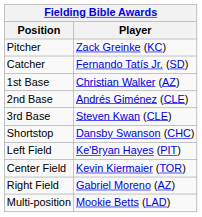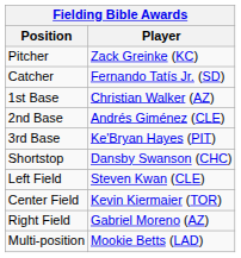 <table class="wikitable">
 <tr>
 <th colspan="9"><a href='#'>Fielding Bible Awards</a></th>
 </tr>
 <tr>
 <th>Position</th>
 <th>Player</th>
 </tr>
 <tr>
 <td>Pitcher</td>
 <td><a href='#'>Zack Greinke</a> (<a href='#'>KC</a>)</td>
 </tr>
 <tr>
 <td>Catcher</td>
 <td><a href='#'>Fernando Tatís Jr.</a> (<a href='#'>SD</a>)</td>
 </tr>
 <tr>
 <td>1st Base</td>
 <td><a href='#'>Christian Walker</a> (<a href='#'>AZ</a>)</td>
 </tr>
 <tr>
 <td>2nd Base</td>
 <td><a href='#'>Andrés Giménez</a> (<a href='#'>CLE</a>)</td>
 </tr>
 <tr>
 <td>3rd Base</td>
-<td><a href='#'>Steven Kwan</a> (<a href='#'>CLE</a>)</td>
+<td><a href='#'>Ke'Bryan Hayes</a> (<a href='#'>PIT</a>)</td>
 </tr>
 <tr>
 <td>Shortstop</td>
 <td><a href='#'>Dansby Swanson</a> (<a href='#'>CHC</a>)</td>
 </tr>
 <tr>
 <td>Left Field</td>
-<td><a href='#'>Ke'Bryan Hayes</a> (<a href='#'>PIT</a>)</td>
+<td><a href='#'>Steven Kwan</a> (<a href='#'>CLE</a>)</td>
 </tr>
 <tr>
 <td>Center Field</td>
 <td><a href='#'>Kevin Kiermaier</a> (<a href='#'>TOR</a>)</td>
 </tr>
 <tr>
 <td>Right Field</td>
 <td><a href='#'>Gabriel Moreno</a> (<a href='#'>AZ</a>)</td>
 </tr>
 <tr>
 <td>Multi-position</td>
 <td><a href='#'>Mookie Betts</a> (<a href='#'>LAD</a>)</td>
 </tr>
 </table>
